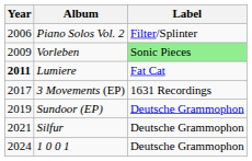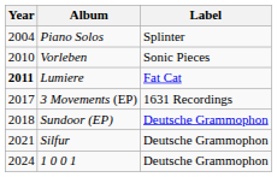 <table class="wikitable">
 <tr>
 <th>Year</th>
 <th>Album</th>
 <th>Label</th>
 </tr>
 <tr>
-<td>2006</td>
-<td><em>Piano Solos Vol. 2</em></td>
-<td><a href='#'>Filter</a>/Splinter</td>
+<td>2004</td>
+<td><em>Piano Solos</em></td>
+<td>Splinter</td>
 </tr>
 <tr>
-<td>2009</td>
+<td>2010</td>
 <td><em>Vorleben</em></td>
-<td style="background: lightgreen;">Sonic Pieces</td>
+<td>Sonic Pieces</td>
 </tr>
 <tr>
 <td><strong>2011</strong></td>
 <td><em>Lumiere</em></td>
 <td><a href='#'>Fat Cat</a></td>
 </tr>
 <tr>
 <td>2017</td>
 <td><em>3 Movements</em> (EP)</td>
 <td>1631 Recordings</td>
 </tr>
 <tr>
-<td>2019</td>
+<td>2018</td>
 <td><em>Sundoor (EP)</em></td>
 <td><a href='#'>Deutsche Grammophon</a></td>
 </tr>
 <tr>
 <td>2021</td>
 <td><em>Silfur</em></td>
 <td>Deutsche Grammophon</td>
 </tr>
 <tr>
 <td>2024</td>
 <td><em>1 0 0 1</em></td>
 <td>Deutsche Grammophon</td>
 </tr>
 </table>
